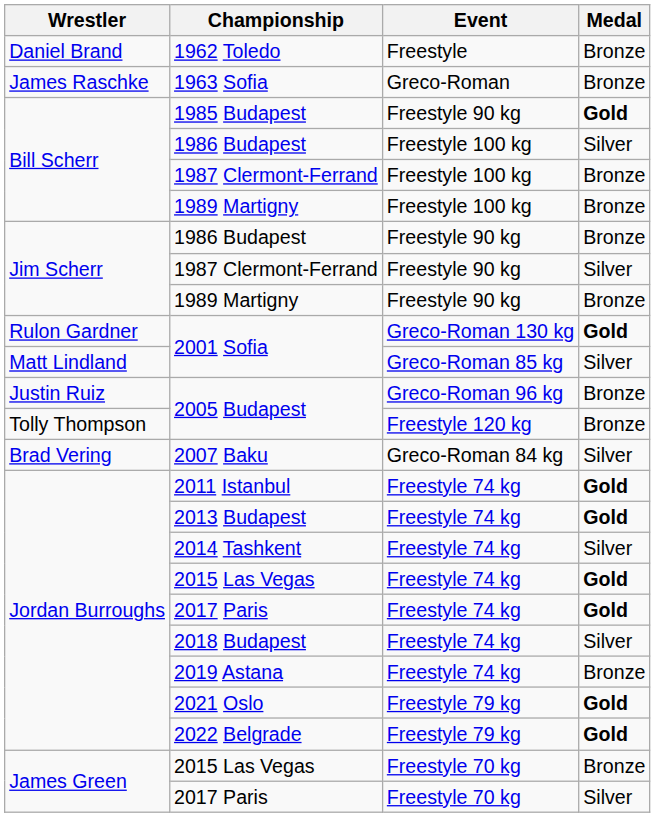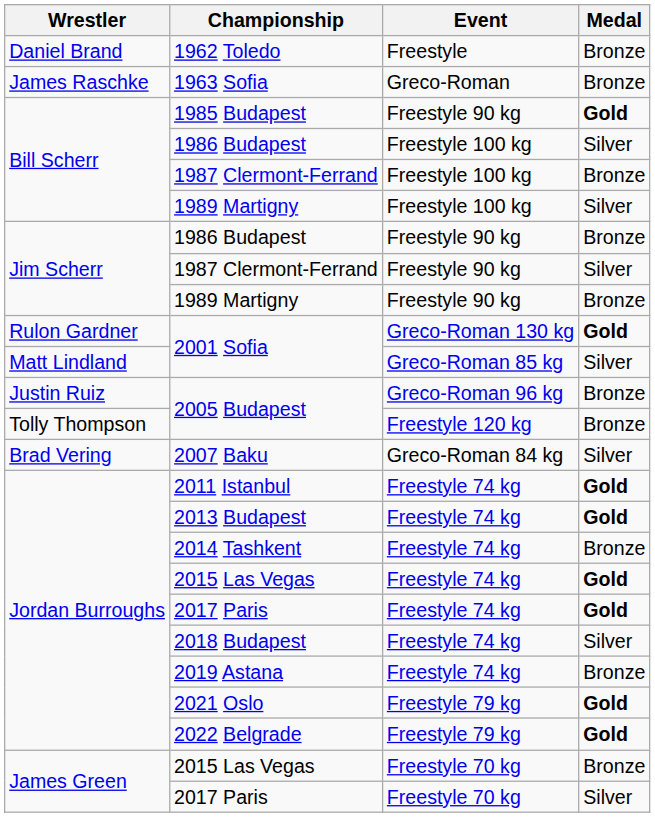 <table class=wikitable style="font-size: 95%">
 <tr>
 <th>Wrestler</th>
 <th>Championship</th>
 <th>Event</th>
 <th>Medal</th>
 </tr>
 <tr>
 <td> <a href='#'>Daniel Brand</a></td>
 <td><a href='#'>1962</a> <a href='#'>Toledo</a></td>
 <td>Freestyle </td>
 <td> Bronze</td>
 </tr>
 <tr>
 <td> <a href='#'>James Raschke</a></td>
 <td><a href='#'>1963</a> <a href='#'>Sofia</a></td>
 <td>Greco-Roman </td>
 <td> Bronze</td>
 </tr>
 <tr>
 <td rowspan=4> <a href='#'>Bill Scherr</a></td>
 <td><a href='#'>1985</a> <a href='#'>Budapest</a></td>
 <td>Freestyle 90 kg</td>
 <td> <strong>Gold</strong></td>
 </tr>
 <tr>
 <td><a href='#'>1986</a> <a href='#'>Budapest</a></td>
 <td>Freestyle 100 kg</td>
 <td> Silver</td>
 </tr>
 <tr>
 <td><a href='#'>1987</a> <a href='#'>Clermont-Ferrand</a></td>
 <td>Freestyle 100 kg</td>
 <td> Bronze</td>
 </tr>
 <tr>
 <td><a href='#'>1989</a> <a href='#'>Martigny</a></td>
 <td>Freestyle 100 kg</td>
-<td> Bronze</td>
+<td> Silver</td>
 </tr>
 <tr>
 <td rowspan=3> <a href='#'>Jim Scherr</a></td>
 <td>1986 Budapest</td>
 <td>Freestyle 90 kg</td>
 <td> Bronze</td>
 </tr>
 <tr>
 <td>1987 Clermont-Ferrand</td>
 <td>Freestyle 90 kg</td>
 <td> Silver</td>
 </tr>
 <tr>
 <td>1989 Martigny</td>
 <td>Freestyle 90 kg</td>
 <td> Bronze</td>
 </tr>
 <tr>
 <td> <a href='#'>Rulon Gardner</a></td>
 <td rowspan=2><a href='#'>2001</a> <a href='#'>Sofia</a></td>
 <td><a href='#'>Greco-Roman 130 kg</a></td>
 <td> <strong>Gold</strong></td>
 </tr>
 <tr>
 <td> <a href='#'>Matt Lindland</a></td>
 <td><a href='#'>Greco-Roman 85 kg</a></td>
 <td> Silver</td>
 </tr>
 <tr>
 <td> <a href='#'>Justin Ruiz</a></td>
 <td rowspan=2><a href='#'>2005</a> <a href='#'>Budapest</a></td>
 <td><a href='#'>Greco-Roman 96 kg</a></td>
 <td> Bronze</td>
 </tr>
 <tr>
 <td> Tolly Thompson</td>
 <td><a href='#'>Freestyle 120 kg</a></td>
 <td> Bronze</td>
 </tr>
 <tr>
 <td> <a href='#'>Brad Vering</a></td>
 <td><a href='#'>2007</a> <a href='#'>Baku</a></td>
 <td>Greco-Roman 84 kg</td>
 <td> Silver</td>
 </tr>
 <tr>
 <td rowspan=9> <a href='#'>Jordan Burroughs</a></td>
 <td><a href='#'>2011</a> <a href='#'>Istanbul</a></td>
 <td><a href='#'>Freestyle 74 kg</a></td>
 <td> <strong>Gold</strong></td>
 </tr>
 <tr>
 <td><a href='#'>2013</a> <a href='#'>Budapest</a></td>
 <td><a href='#'>Freestyle 74 kg</a></td>
 <td> <strong>Gold</strong></td>
 </tr>
 <tr>
 <td><a href='#'>2014</a> <a href='#'>Tashkent</a></td>
 <td><a href='#'>Freestyle 74 kg</a></td>
-<td> Silver</td>
+<td> Bronze</td>
 </tr>
 <tr>
 <td><a href='#'>2015</a> <a href='#'>Las Vegas</a></td>
 <td><a href='#'>Freestyle 74 kg</a></td>
 <td> <strong>Gold</strong></td>
 </tr>
 <tr>
 <td><a href='#'>2017</a> <a href='#'>Paris</a></td>
 <td><a href='#'>Freestyle 74 kg</a></td>
 <td> <strong>Gold</strong></td>
 </tr>
 <tr>
 <td><a href='#'>2018</a> <a href='#'>Budapest</a></td>
 <td><a href='#'>Freestyle 74 kg</a></td>
 <td> Silver</td>
 </tr>
 <tr>
 <td><a href='#'>2019</a> <a href='#'>Astana</a></td>
 <td><a href='#'>Freestyle 74 kg</a></td>
 <td> Bronze</td>
 </tr>
 <tr>
 <td><a href='#'>2021</a> <a href='#'>Oslo</a></td>
 <td><a href='#'>Freestyle 79 kg</a></td>
 <td> <strong>Gold</strong></td>
 </tr>
 <tr>
 <td><a href='#'>2022</a> <a href='#'>Belgrade</a></td>
 <td><a href='#'>Freestyle 79 kg</a></td>
 <td> <strong>Gold</strong></td>
 </tr>
 <tr>
 <td rowspan=2> <a href='#'>James Green</a></td>
 <td>2015 Las Vegas</td>
 <td><a href='#'>Freestyle 70 kg</a></td>
 <td> Bronze</td>
 </tr>
 <tr>
 <td>2017 Paris</td>
 <td><a href='#'>Freestyle 70 kg</a></td>
 <td> Silver</td>
 </tr>
 </table>
